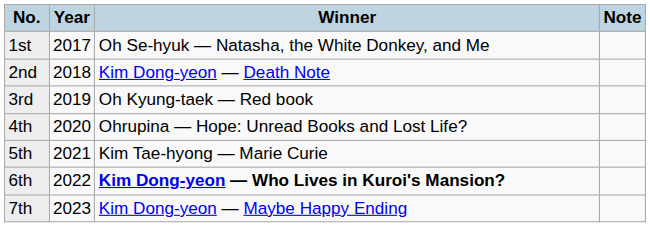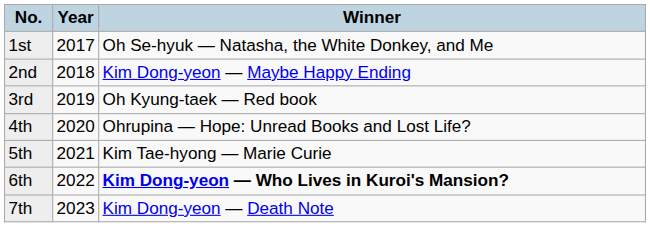 <table class="wikitable" style="width:600px">
 <tr>
 <th style="background:#BED5E1;">No.</th>
 <th style="background:#BED5E1;" width="30">Year</th>
 <th style="background:#BED5E1;">Winner</th>
-<th style="background:#BED5E1;" width="30">Note</th>
 </tr>
 <tr>
 <td style="background:#eeeeee">1st</td>
 <td>2017</td>
 <td>Oh Se-hyuk —  Natasha, the White Donkey, and Me</td>
-<td></td>
 </tr>
 <tr>
 <td style="background:#eeeeee">2nd</td>
 <td>2018</td>
-<td><a href='#'>Kim Dong-yeon</a> — <a href='#'>Death Note</a></td>
-<td></td>
+<td><a href='#'>Kim Dong-yeon</a> — <a href='#'>Maybe Happy Ending</a></td>
 </tr>
 <tr>
 <td style="background:#eeeeee">3rd</td>
 <td>2019</td>
 <td>Oh Kyung-taek — Red book</td>
-<td></td>
 </tr>
 <tr>
 <td style="background:#eeeeee">4th</td>
 <td>2020</td>
 <td>Ohrupina  —  Hope: Unread Books and Lost Life?</td>
-<td></td>
 </tr>
 <tr>
 <td style="background:#eeeeee">5th</td>
 <td>2021</td>
 <td>Kim Tae-hyong — Marie Curie</td>
-<td></td>
 </tr>
 <tr>
 <td style="background:#eeeeee">6th</td>
 <td>2022</td>
 <td><strong><a href='#'>Kim Dong-yeon</a> —  Who Lives in Kuroi's Mansion?</strong></td>
-<td></td>
 </tr>
 <tr>
 <td style="background:#eeeeee">7th</td>
 <td>2023</td>
-<td><a href='#'>Kim Dong-yeon</a> — <a href='#'>Maybe Happy Ending</a></td>
-<td></td>
+<td><a href='#'>Kim Dong-yeon</a> — <a href='#'>Death Note</a></td>
 </tr>
 </table>
